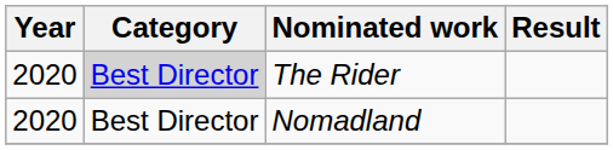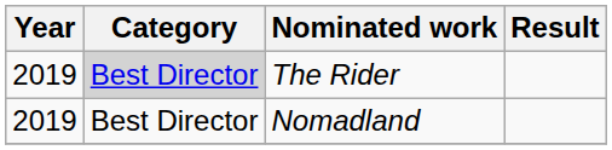 <table class="wikitable">
 <tr>
 <th>Year</th>
 <th>Category</th>
 <th>Nominated work</th>
 <th>Result</th>
 </tr>
 <tr>
-<td>2020</td>
+<td>2019</td>
 <td style="background: lightgrey;"><a href='#'>Best Director</a></td>
 <td><em>The Rider</em></td>
 <td></td>
 </tr>
 <tr>
-<td>2020</td>
+<td>2019</td>
 <td>Best Director</td>
 <td><em>Nomadland</em></td>
 <td></td>
 </tr>
 <tr>
 </tr>
 </table>
